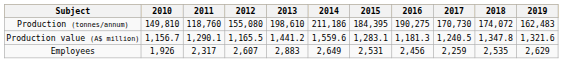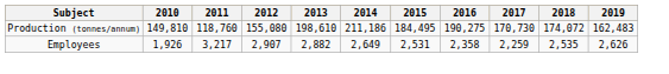 <table class="wikitable">
 <tr style="text-align:center; background:#daa520;">
 <th>Subject</th>
 <th scope="col" style="width: 60px;">2010</th>
 <th scope="col" style="width: 60px;">2011</th>
 <th scope="col" style="width: 60px;">2012</th>
 <th scope="col" style="width: 60px;">2013</th>
 <th scope="col" style="width: 60px;">2014</th>
 <th scope="col" style="width: 60px;">2015</th>
 <th scope="col" style="width: 60px;">2016</th>
 <th scope="col" style="width: 60px;">2017</th>
 <th scope="col" style="width: 60px;">2018</th>
 <th scope="col" style="width: 60px;">2019</th>
 </tr>
 <tr style="text-align:center;">
 <td>Production <small>(tonnes/annum)</small></td>
 <td>149,810</td>
 <td>118,760</td>
 <td>155,080</td>
 <td>198,610</td>
 <td>211,186</td>
-<td>184,395</td>
+<td>184,495</td>
 <td>190,275</td>
 <td>170,730</td>
 <td>174,072</td>
 <td>162,483</td>
 </tr>
 <tr style="text-align:center;">
-<td>Production value <small>(A$ million)</small></td>
-<td>1,156.7</td>
-<td>1,290.1</td>
-<td>1,165.5</td>
-<td>1,441.2</td>
-<td>1,559.6</td>
-<td>1,283.1</td>
-<td>1,181.3</td>
-<td>1,240.5</td>
-<td>1,347.8</td>
-<td>1,321.6</td>
-</tr>
-<tr style="text-align:center;">
 <td>Employees</td>
 <td>1,926</td>
-<td>2,317</td>
-<td>2,607</td>
-<td>2,883</td>
+<td>3,217</td>
+<td>2,907</td>
+<td>2,882</td>
 <td>2,649</td>
 <td>2,531</td>
-<td>2,456</td>
+<td>2,358</td>
 <td>2,259</td>
 <td>2,535</td>
-<td>2,629</td>
+<td>2,626</td>
 </tr>
 </table>
